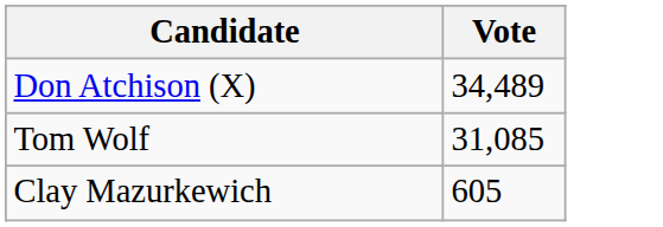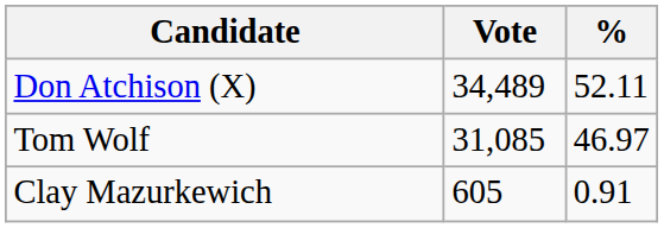 <table class="wikitable">
 <tr>
 <th bgcolor="#DDDDFF" width="200px">Candidate</th>
 <th bgcolor="#DDDDFF" width="50px">Vote</th>
+<th bgcolor="#DDDDFF" width="30px">%</th>
 </tr>
 <tr>
 <td><a href='#'>Don Atchison</a> (X)</td>
 <td>34,489</td>
+<td>52.11</td>
 </tr>
 <tr>
 <td>Tom Wolf</td>
 <td>31,085</td>
+<td>46.97</td>
 </tr>
 <tr>
 <td>Clay Mazurkewich</td>
 <td>605</td>
+<td>0.91</td>
 </tr>
 </table>
